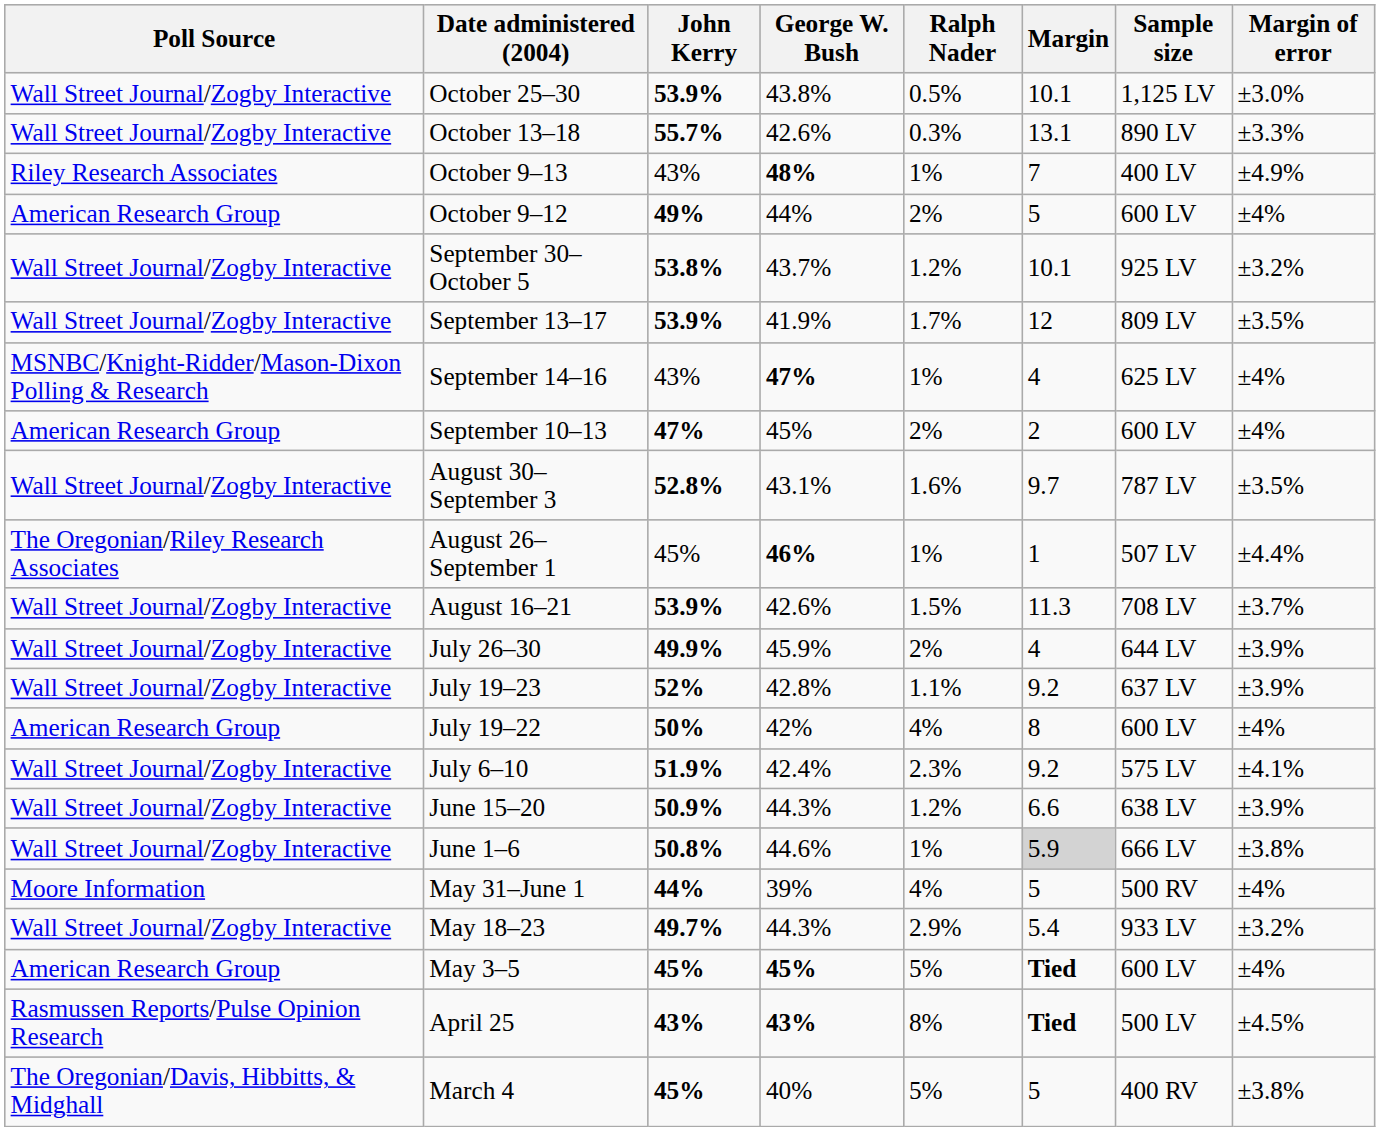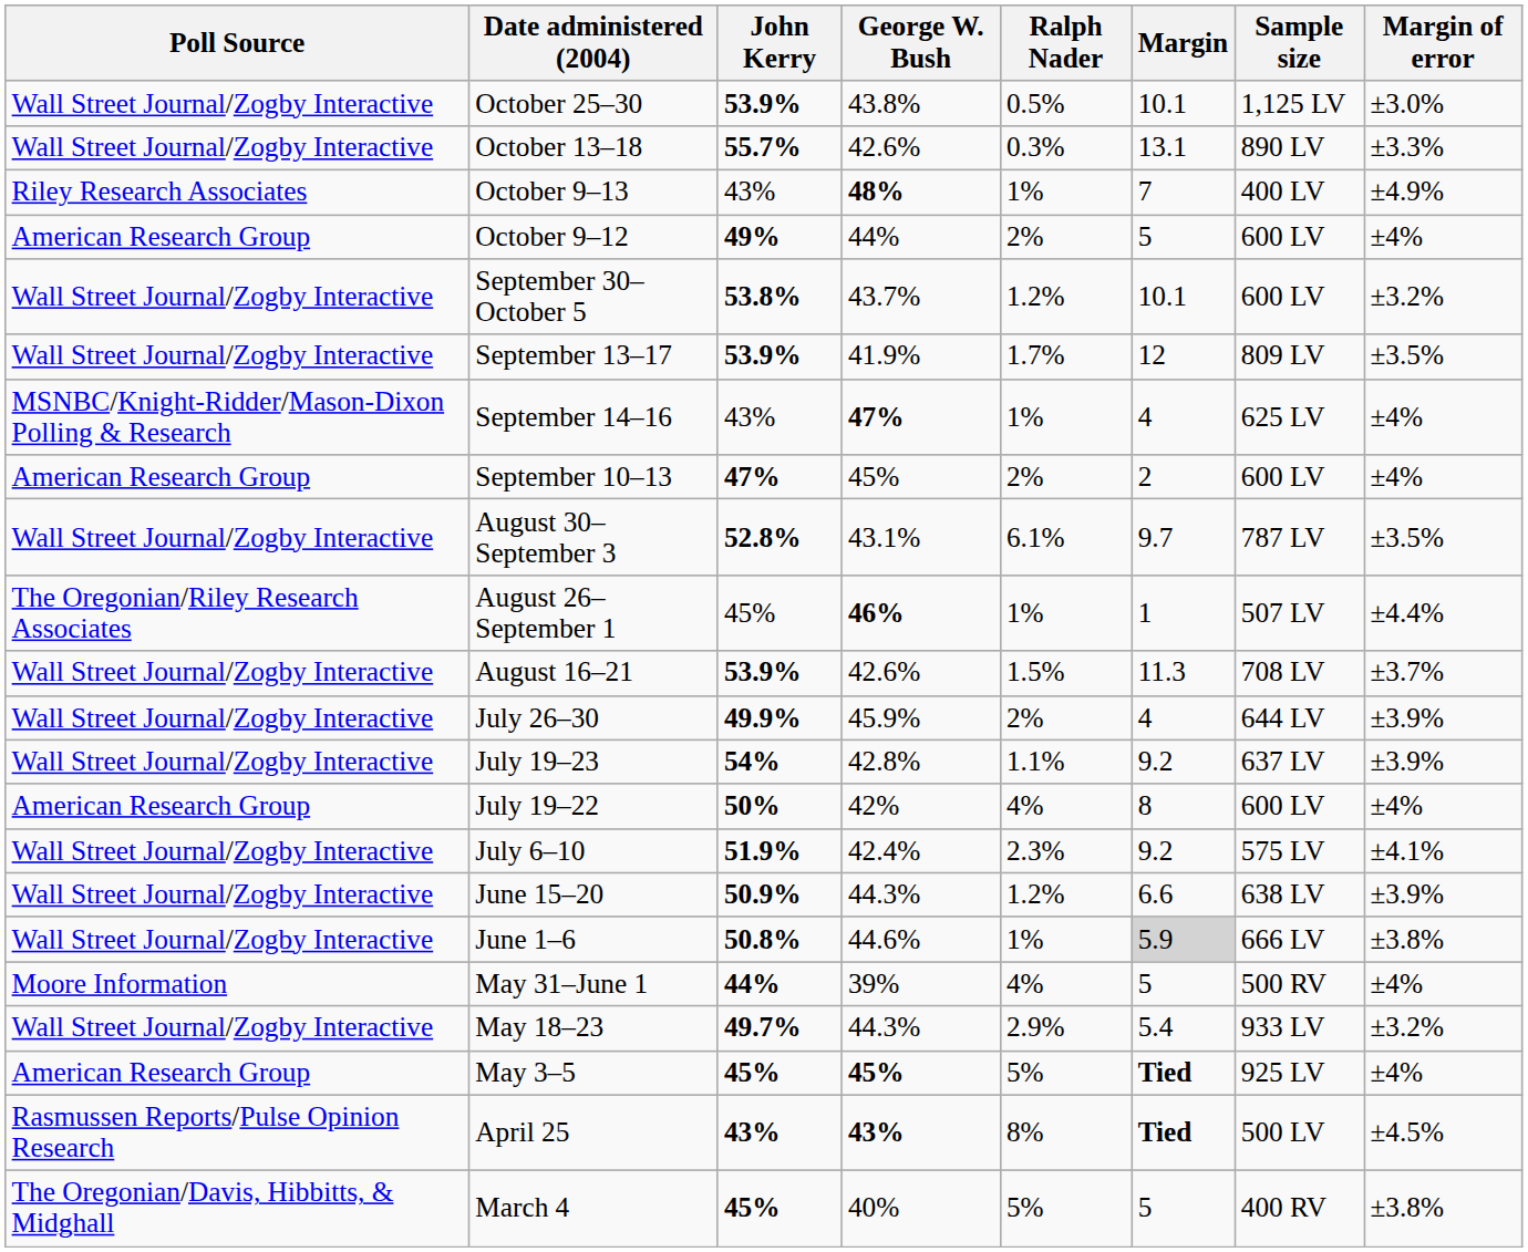 <table class="wikitable">
 <tr>
 <th>Poll Source</th>
 <th>Date administered (2004)</th>
 <th>John Kerry</th>
 <th>George W. Bush</th>
 <th>Ralph Nader</th>
 <th>Margin</th>
 <th>Sample size</th>
 <th>Margin of error</th>
 </tr>
 <tr>
 <td><a href='#'>Wall Street Journal</a>/<a href='#'>Zogby Interactive</a></td>
 <td>October 25–30</td>
 <td><strong>53.9%</strong></td>
 <td>43.8%</td>
 <td>0.5%</td>
 <td>10.1</td>
 <td>1,125 LV</td>
 <td>±3.0%</td>
 </tr>
 <tr>
 <td><a href='#'>Wall Street Journal</a>/<a href='#'>Zogby Interactive</a></td>
 <td>October 13–18</td>
 <td><strong>55.7%</strong></td>
 <td>42.6%</td>
 <td>0.3%</td>
 <td>13.1</td>
 <td>890 LV</td>
 <td>±3.3%</td>
 </tr>
 <tr>
 <td><a href='#'>Riley Research Associates</a></td>
 <td>October 9–13</td>
 <td>43%</td>
 <td><strong>48%</strong></td>
 <td>1%</td>
 <td>7</td>
 <td>400 LV</td>
 <td>±4.9%</td>
 </tr>
 <tr>
 <td><a href='#'>American Research Group</a></td>
 <td>October 9–12</td>
 <td><strong>49%</strong></td>
 <td>44%</td>
 <td>2%</td>
 <td>5</td>
 <td>600 LV</td>
 <td>±4%</td>
 </tr>
 <tr>
 <td><a href='#'>Wall Street Journal</a>/<a href='#'>Zogby Interactive</a></td>
 <td>September 30–October 5</td>
 <td><strong>53.8%</strong></td>
 <td>43.7%</td>
 <td>1.2%</td>
 <td>10.1</td>
-<td>925 LV</td>
+<td>600 LV</td>
 <td>±3.2%</td>
 </tr>
 <tr>
 <td><a href='#'>Wall Street Journal</a>/<a href='#'>Zogby Interactive</a></td>
 <td>September 13–17</td>
 <td><strong>53.9%</strong></td>
 <td>41.9%</td>
 <td>1.7%</td>
 <td>12</td>
 <td>809 LV</td>
 <td>±3.5%</td>
 </tr>
 <tr>
 <td><a href='#'>MSNBC</a>/<a href='#'>Knight-Ridder</a>/<a href='#'>Mason-Dixon Polling & Research</a></td>
 <td>September 14–16</td>
 <td>43%</td>
 <td><strong>47%</strong></td>
 <td>1%</td>
 <td>4</td>
 <td>625 LV</td>
 <td>±4%</td>
 </tr>
 <tr>
 <td><a href='#'>American Research Group</a></td>
 <td>September 10–13</td>
 <td><strong>47%</strong></td>
 <td>45%</td>
 <td>2%</td>
 <td>2</td>
 <td>600 LV</td>
 <td>±4%</td>
 </tr>
 <tr>
 <td><a href='#'>Wall Street Journal</a>/<a href='#'>Zogby Interactive</a></td>
 <td>August 30–September 3</td>
 <td><strong>52.8%</strong></td>
 <td>43.1%</td>
-<td>1.6%</td>
+<td>6.1%</td>
 <td>9.7</td>
 <td>787 LV</td>
 <td>±3.5%</td>
 </tr>
 <tr>
 <td><a href='#'>The Oregonian</a>/<a href='#'>Riley Research Associates</a></td>
 <td>August 26–September 1</td>
 <td>45%</td>
 <td><strong>46%</strong></td>
 <td>1%</td>
 <td>1</td>
 <td>507 LV</td>
 <td>±4.4%</td>
 </tr>
 <tr>
 <td><a href='#'>Wall Street Journal</a>/<a href='#'>Zogby Interactive</a></td>
 <td>August 16–21</td>
 <td><strong>53.9%</strong></td>
 <td>42.6%</td>
 <td>1.5%</td>
 <td>11.3</td>
 <td>708 LV</td>
 <td>±3.7%</td>
 </tr>
 <tr>
 <td><a href='#'>Wall Street Journal</a>/<a href='#'>Zogby Interactive</a></td>
 <td>July 26–30</td>
 <td><strong>49.9%</strong></td>
 <td>45.9%</td>
 <td>2%</td>
 <td>4</td>
 <td>644 LV</td>
 <td>±3.9%</td>
 </tr>
 <tr>
 <td><a href='#'>Wall Street Journal</a>/<a href='#'>Zogby Interactive</a></td>
 <td>July 19–23</td>
-<td><strong>52%</strong></td>
+<td><strong>54%</strong></td>
 <td>42.8%</td>
 <td>1.1%</td>
 <td>9.2</td>
 <td>637 LV</td>
 <td>±3.9%</td>
 </tr>
 <tr>
 <td><a href='#'>American Research Group</a></td>
 <td>July 19–22</td>
 <td><strong>50%</strong></td>
 <td>42%</td>
 <td>4%</td>
 <td>8</td>
 <td>600 LV</td>
 <td>±4%</td>
 </tr>
 <tr>
 <td><a href='#'>Wall Street Journal</a>/<a href='#'>Zogby Interactive</a></td>
 <td>July 6–10</td>
 <td><strong>51.9%</strong></td>
 <td>42.4%</td>
 <td>2.3%</td>
 <td>9.2</td>
 <td>575 LV</td>
 <td>±4.1%</td>
 </tr>
 <tr>
 <td><a href='#'>Wall Street Journal</a>/<a href='#'>Zogby Interactive</a></td>
 <td>June 15–20</td>
 <td><strong>50.9%</strong></td>
 <td>44.3%</td>
 <td>1.2%</td>
 <td>6.6</td>
 <td>638 LV</td>
 <td>±3.9%</td>
 </tr>
 <tr>
 <td><a href='#'>Wall Street Journal</a>/<a href='#'>Zogby Interactive</a></td>
 <td>June 1–6</td>
 <td><strong>50.8%</strong></td>
 <td>44.6%</td>
 <td>1%</td>
 <td style="background: lightgrey;">5.9</td>
 <td>666 LV</td>
 <td>±3.8%</td>
 </tr>
 <tr>
 <td><a href='#'>Moore Information</a></td>
 <td>May 31–June 1</td>
 <td><strong>44%</strong></td>
 <td>39%</td>
 <td>4%</td>
 <td>5</td>
 <td>500 RV</td>
 <td>±4%</td>
 </tr>
 <tr>
 <td><a href='#'>Wall Street Journal</a>/<a href='#'>Zogby Interactive</a></td>
 <td>May 18–23</td>
 <td><strong>49.7%</strong></td>
 <td>44.3%</td>
 <td>2.9%</td>
 <td>5.4</td>
 <td>933 LV</td>
 <td>±3.2%</td>
 </tr>
 <tr>
 <td><a href='#'>American Research Group</a></td>
 <td>May 3–5</td>
 <td><strong>45%</strong></td>
 <td><strong>45%</strong></td>
 <td>5%</td>
 <td><strong>Tied</strong></td>
-<td>600 LV</td>
+<td>925 LV</td>
 <td>±4%</td>
 </tr>
 <tr>
 <td><a href='#'>Rasmussen Reports</a>/<a href='#'>Pulse Opinion Research</a></td>
 <td>April 25</td>
 <td><strong>43%</strong></td>
 <td><strong>43%</strong></td>
 <td>8%</td>
 <td><strong>Tied</strong></td>
 <td>500 LV</td>
 <td>±4.5%</td>
 </tr>
 <tr>
 <td><a href='#'>The Oregonian</a>/<a href='#'>Davis, Hibbitts, & Midghall</a></td>
 <td>March 4</td>
 <td><strong>45%</strong></td>
 <td>40%</td>
 <td>5%</td>
 <td>5</td>
 <td>400 RV</td>
 <td>±3.8%</td>
 </tr>
 </table>
